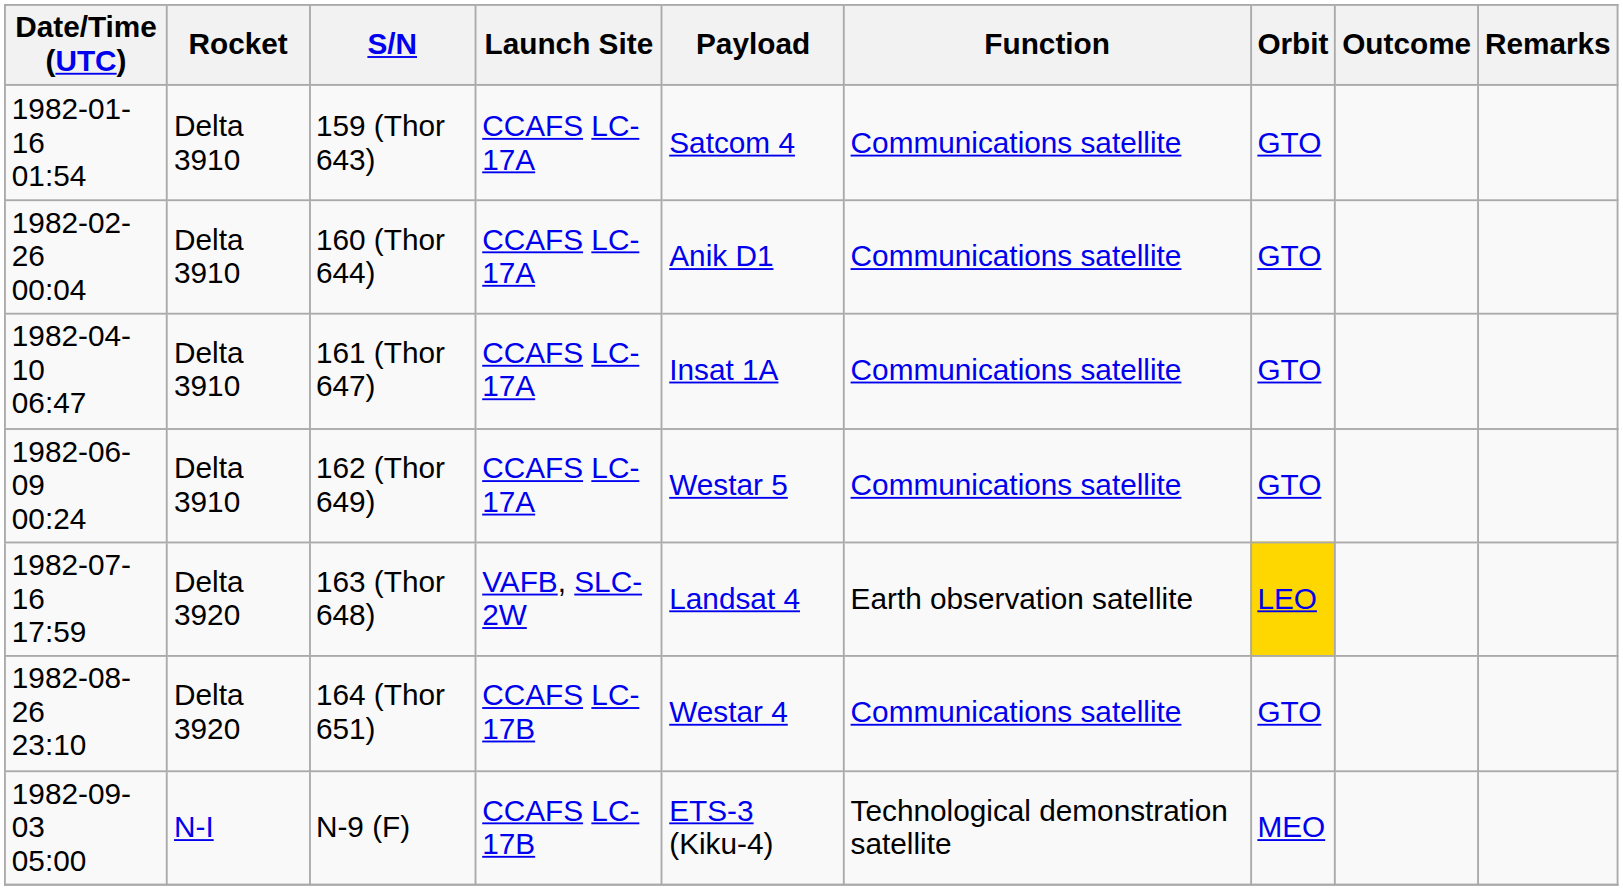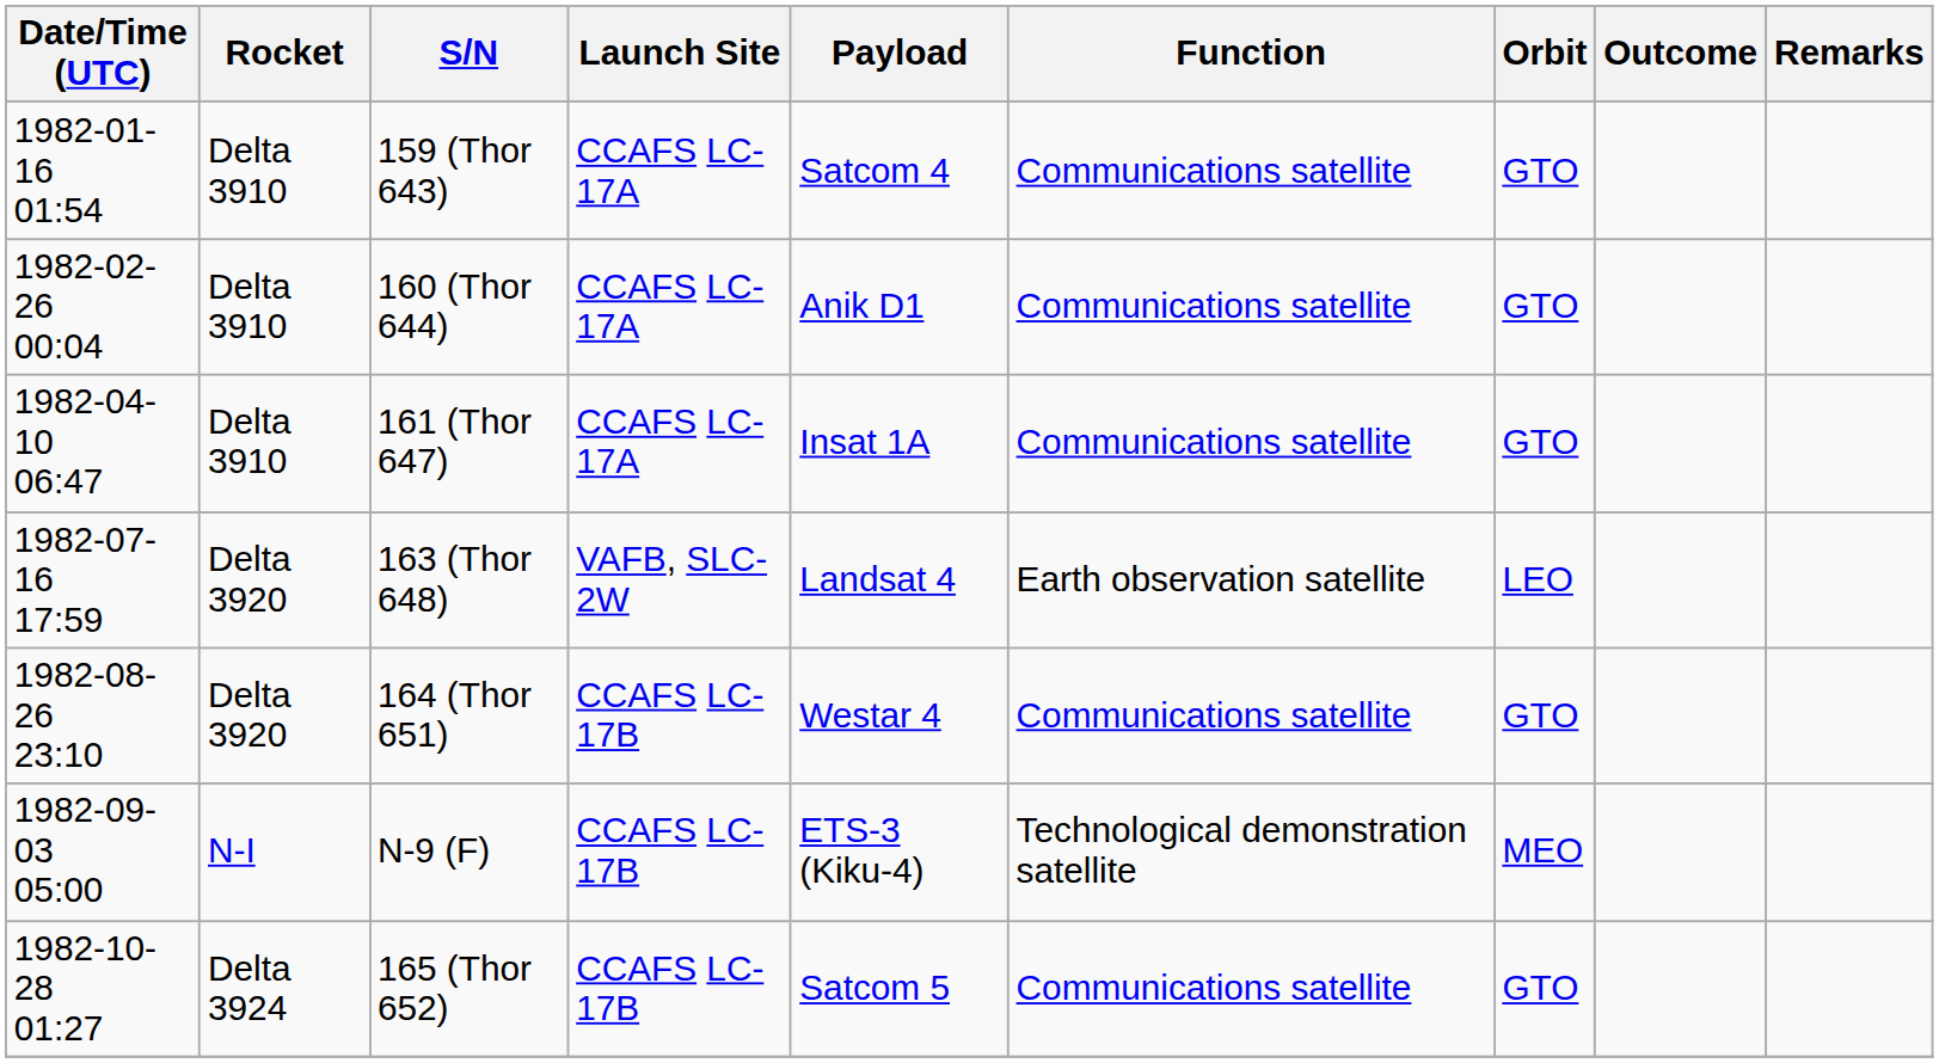 <table class="wikitable" style="margin: 1em 1em 1em 0";>
 <tr>
 <th>Date/Time<br>(<a href='#'>UTC</a>)</th>
 <th>Rocket</th>
 <th><a href='#'>S/N</a></th>
 <th>Launch Site</th>
 <th>Payload</th>
 <th>Function</th>
 <th>Orbit</th>
 <th>Outcome</th>
 <th>Remarks</th>
 </tr>
 <tr>
 <td>1982-01-16<br>01:54</td>
 <td>Delta 3910</td>
 <td>159 (Thor 643)</td>
 <td><a href='#'>CCAFS</a> <a href='#'>LC-17A</a></td>
 <td><a href='#'>Satcom 4</a></td>
 <td><a href='#'>Communications satellite</a></td>
 <td><a href='#'>GTO</a></td>
 <td></td>
 <td></td>
 </tr>
 <tr>
 <td>1982-02-26<br>00:04</td>
 <td>Delta 3910</td>
 <td>160 (Thor 644)</td>
 <td><a href='#'>CCAFS</a> <a href='#'>LC-17A</a></td>
 <td><a href='#'>Anik D1</a></td>
 <td><a href='#'>Communications satellite</a></td>
 <td><a href='#'>GTO</a></td>
 <td></td>
 <td></td>
 </tr>
 <tr>
 <td>1982-04-10<br>06:47</td>
 <td>Delta 3910</td>
 <td>161 (Thor 647)</td>
 <td><a href='#'>CCAFS</a> <a href='#'>LC-17A</a></td>
 <td><a href='#'>Insat 1A</a></td>
 <td><a href='#'>Communications satellite</a></td>
 <td><a href='#'>GTO</a></td>
 <td></td>
 <td></td>
 </tr>
 <tr>
-<td>1982-06-09<br>00:24</td>
-<td>Delta 3910</td>
-<td>162 (Thor 649)</td>
-<td><a href='#'>CCAFS</a> <a href='#'>LC-17A</a></td>
-<td><a href='#'>Westar 5</a></td>
-<td><a href='#'>Communications satellite</a></td>
-<td><a href='#'>GTO</a></td>
-<td></td>
-<td></td>
-</tr>
-<tr>
 <td>1982-07-16<br>17:59</td>
 <td>Delta 3920</td>
 <td>163 (Thor 648)</td>
 <td><a href='#'>VAFB</a>, <a href='#'>SLC-2W</a></td>
 <td><a href='#'>Landsat 4</a></td>
 <td>Earth observation satellite</td>
-<td style="background: gold;"><a href='#'>LEO</a></td>
+<td><a href='#'>LEO</a></td>
 <td></td>
 <td></td>
 </tr>
 <tr>
 <td>1982-08-26<br>23:10</td>
 <td>Delta 3920</td>
 <td>164 (Thor 651)</td>
 <td><a href='#'>CCAFS</a> <a href='#'>LC-17B</a></td>
 <td><a href='#'>Westar 4</a></td>
 <td><a href='#'>Communications satellite</a></td>
 <td><a href='#'>GTO</a></td>
 <td></td>
 <td></td>
 </tr>
 <tr>
 <td>1982-09-03<br>05:00</td>
 <td><a href='#'>N-I</a></td>
 <td>N-9 (F)</td>
 <td><a href='#'>CCAFS</a> <a href='#'>LC-17B</a></td>
 <td><a href='#'>ETS-3</a> (Kiku-4)</td>
 <td>Technological demonstration satellite</td>
 <td><a href='#'>MEO</a></td>
 <td></td>
 <td></td>
 </tr>
 <tr>
+<td>1982-10-28<br>01:27</td>
+<td>Delta 3924</td>
+<td>165 (Thor 652)</td>
+<td><a href='#'>CCAFS</a> <a href='#'>LC-17B</a></td>
+<td><a href='#'>Satcom 5</a></td>
+<td><a href='#'>Communications satellite</a></td>
+<td><a href='#'>GTO</a></td>
+<td></td>
+<td></td>
+</tr>
+<tr>
 </tr>
 </table>
